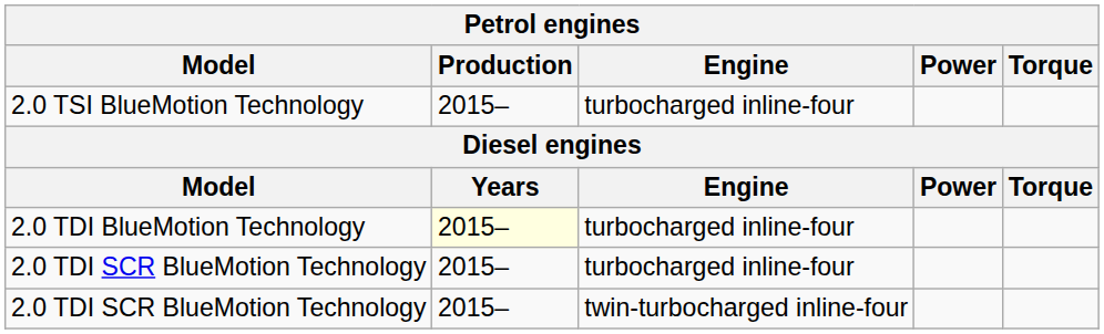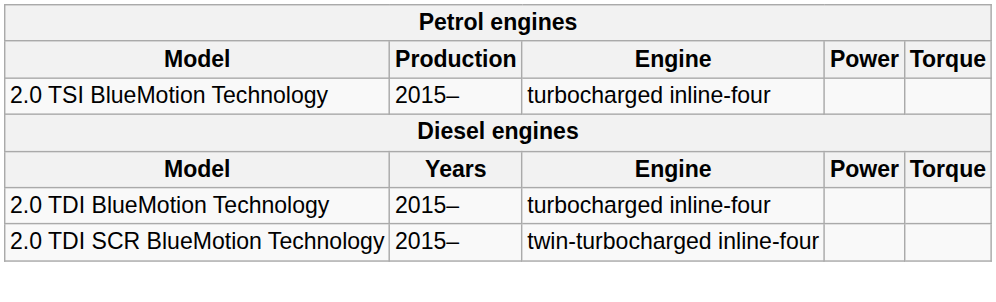 <table class="wikitable sortable collapsible">
 <tr>
 <th colspan="5" style="text-align:center">Petrol engines</th>
 </tr>
 <tr>
 <th>Model</th>
 <th>Production</th>
 <th>Engine</th>
 <th>Power</th>
 <th>Torque</th>
 </tr>
 <tr>
 <td>2.0 TSI BlueMotion Technology</td>
 <td>2015–</td>
 <td> turbocharged inline-four</td>
 <td></td>
 <td></td>
 </tr>
 <tr>
 <th colspan="5" style="text-align:center">Diesel engines</th>
 </tr>
 <tr>
 <th>Model</th>
 <th>Years</th>
 <th>Engine</th>
 <th>Power</th>
 <th>Torque</th>
 </tr>
 <tr>
 <td>2.0 TDI BlueMotion Technology</td>
-<td style="background: lightyellow;">2015–</td>
-<td> turbocharged inline-four</td>
-<td></td>
-<td></td>
-</tr>
-<tr>
-<td>2.0 TDI <a href='#'>SCR</a> BlueMotion Technology</td>
 <td>2015–</td>
 <td> turbocharged inline-four</td>
 <td></td>
 <td></td>
 </tr>
 <tr>
 <td>2.0 TDI SCR BlueMotion Technology</td>
 <td>2015–</td>
 <td> twin-turbocharged inline-four</td>
 <td></td>
 <td></td>
 </tr>
 </table>
